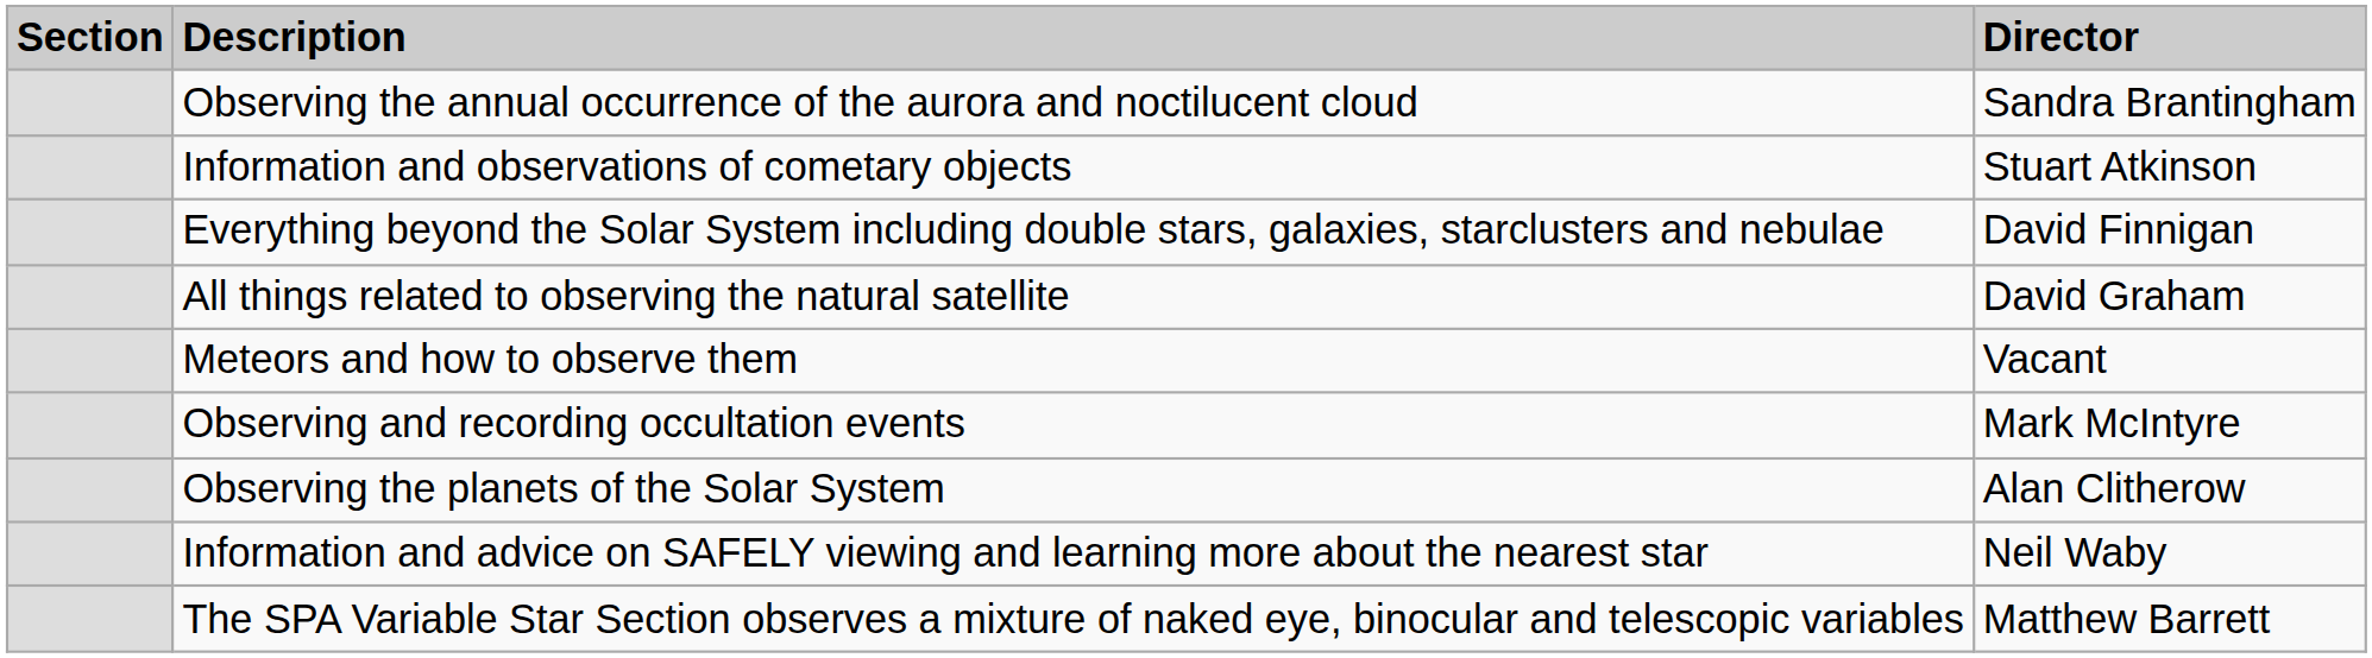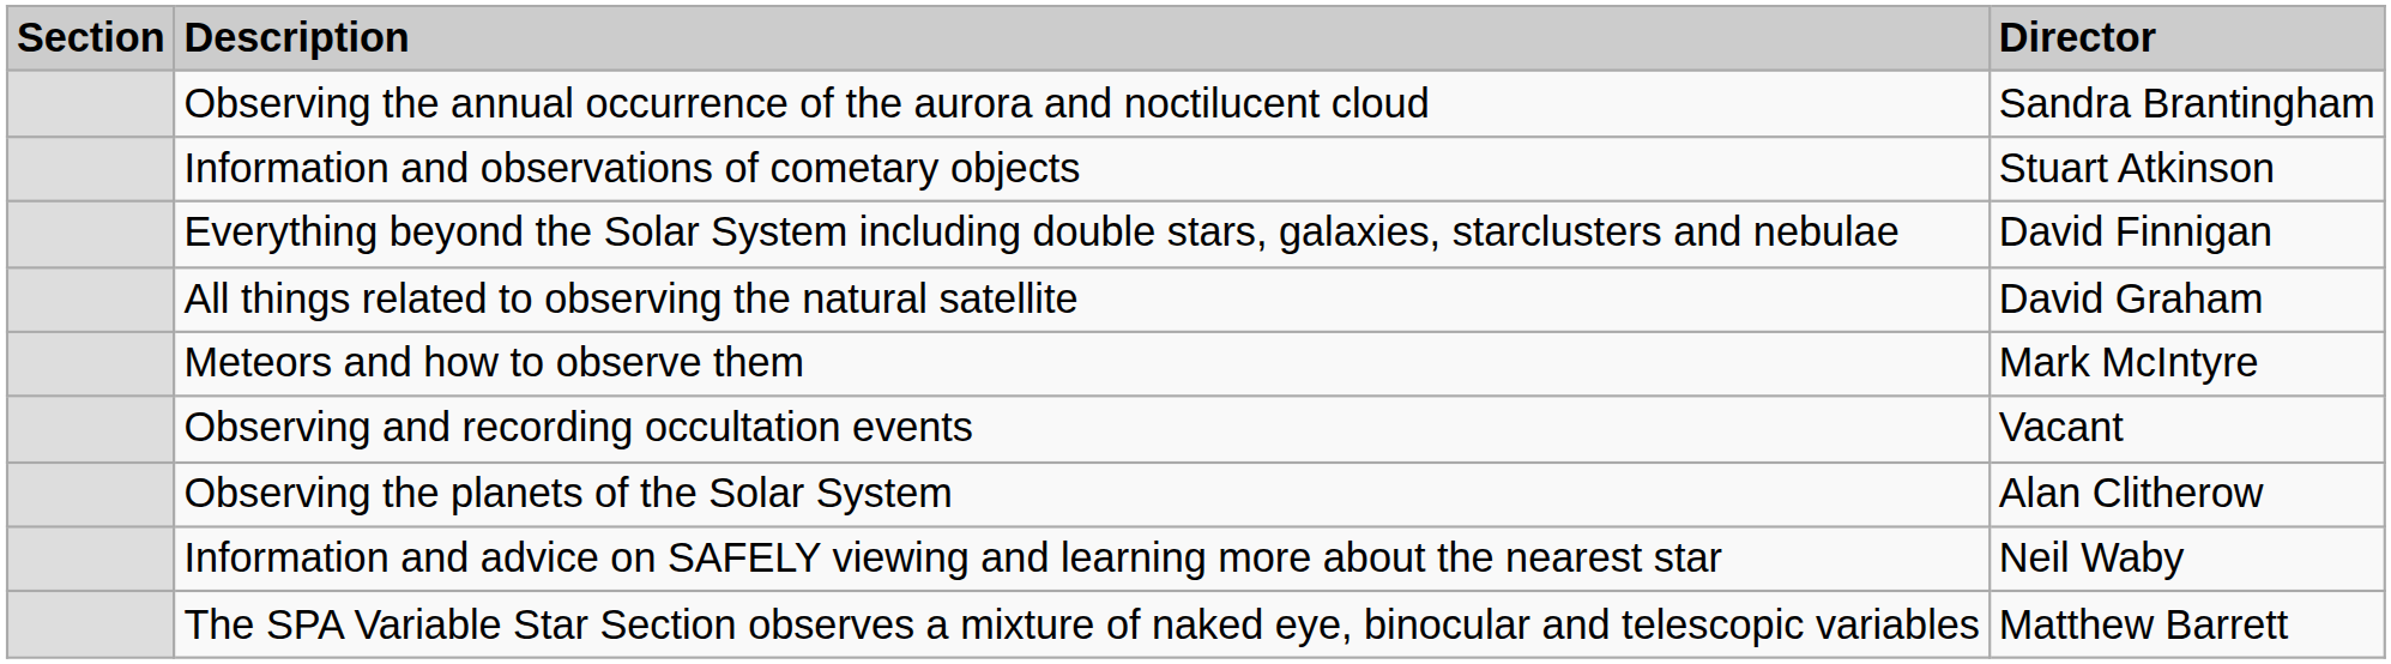 <table class="wikitable" style="margin: 1em auto 1em auto;">
 <tr style="background:#CCCCCC">
 <td><strong>Section</strong></td>
 <td><strong>Description</strong></td>
 <td><strong>Director</strong></td>
 </tr>
 <tr>
 <td style="background:#DDDDDD"></td>
 <td>Observing the annual occurrence of the aurora and noctilucent cloud</td>
 <td>Sandra Brantingham</td>
 </tr>
 <tr>
 <td style="background:#DDDDDD"></td>
 <td>Information and observations of cometary objects</td>
 <td>Stuart Atkinson</td>
 </tr>
 <tr>
 <td style="background:#DDDDDD"></td>
 <td>Everything beyond the Solar System including double stars, galaxies, starclusters and nebulae</td>
 <td>David Finnigan</td>
 </tr>
 <tr>
 <td style="background:#DDDDDD"></td>
 <td>All things related to observing the natural satellite</td>
 <td>David Graham</td>
 </tr>
 <tr>
 <td style="background:#DDDDDD"></td>
 <td>Meteors and how to observe them</td>
-<td>Vacant</td>
+<td>Mark McIntyre</td>
 </tr>
 <tr>
 <td style="background:#DDDDDD"></td>
 <td>Observing and recording occultation events</td>
-<td>Mark McIntyre</td>
+<td>Vacant</td>
 </tr>
 <tr>
 <td style="background:#DDDDDD"></td>
 <td>Observing the planets of the Solar System</td>
 <td>Alan Clitherow</td>
 </tr>
 <tr>
 <td style="background:#DDDDDD"></td>
 <td>Information and advice on SAFELY viewing and learning more about the nearest star</td>
 <td>Neil Waby</td>
 </tr>
 <tr>
 <td style="background:#DDDDDD"></td>
 <td>The SPA Variable Star Section observes a mixture of naked eye, binocular and telescopic variables</td>
 <td>Matthew Barrett</td>
 </tr>
 </table>
